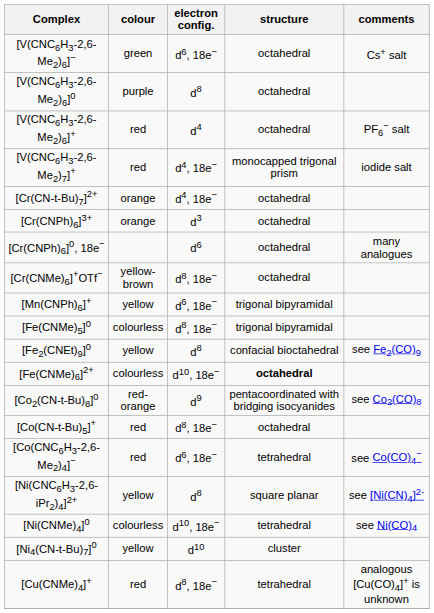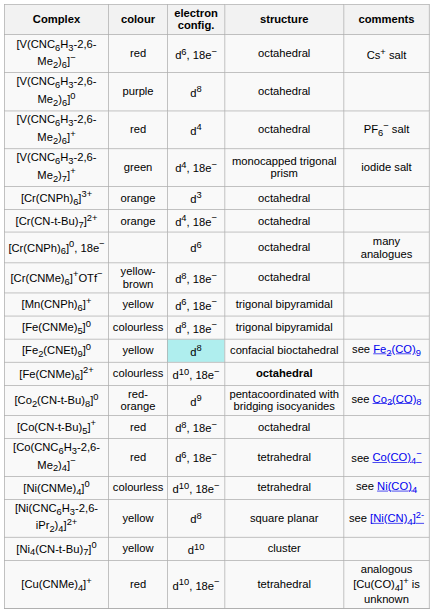 <table class=wikitable style="float:left; text-align:center">
 <tr>
 <th>Complex</th>
 <th>colour</th>
 <th>electron config.</th>
 <th>structure</th>
 <th>comments</th>
 </tr>
 <tr>
 <td>[V(CNC<sub>6</sub>H<sub>3</sub>-2,6-Me<sub>2</sub>)<sub>6</sub>]<sup>−</sup></td>
-<td>green</td>
+<td>red</td>
 <td>d<sup>6</sup>, 18e<sup>−</sup></td>
 <td>octahedral</td>
 <td>Cs<sup>+</sup> salt</td>
 </tr>
 <tr>
 <td>[V(CNC<sub>6</sub>H<sub>3</sub>-2,6-Me<sub>2</sub>)<sub>6</sub>]<sup>0</sup></td>
 <td>purple</td>
 <td>d<sup>8</sup></td>
 <td>octahedral</td>
 <td></td>
 </tr>
 <tr>
 <td>[V(CNC<sub>6</sub>H<sub>3</sub>-2,6-Me<sub>2</sub>)<sub>6</sub>]<sup>+</sup></td>
 <td>red</td>
 <td>d<sup>4</sup></td>
 <td>octahedral</td>
 <td>PF<sub>6</sub><sup>−</sup> salt</td>
 </tr>
 <tr>
 <td>[V(CNC<sub>6</sub>H<sub>3</sub>-2,6-Me<sub>2</sub>)<sub>7</sub>]<sup>+</sup></td>
-<td>red</td>
+<td>green</td>
 <td>d<sup>4</sup>, 18e<sup>−</sup></td>
 <td>monocapped trigonal prism</td>
 <td>iodide salt</td>
 </tr>
 <tr>
-<td>[Cr(CN-t-Bu)<sub>7</sub>]<sup>2+</sup></td>
+<td>[Cr(CNPh)<sub>6</sub>]<sup>3+</sup></td>
 <td>orange</td>
-<td>d<sup>4</sup>, 18e<sup>−</sup></td>
+<td>d<sup>3</sup></td>
 <td>octahedral</td>
 <td></td>
 </tr>
 <tr>
-<td>[Cr(CNPh)<sub>6</sub>]<sup>3+</sup></td>
+<td>[Cr(CN-t-Bu)<sub>7</sub>]<sup>2+</sup></td>
 <td>orange</td>
-<td>d<sup>3</sup></td>
+<td>d<sup>4</sup>, 18e<sup>−</sup></td>
 <td>octahedral</td>
 <td></td>
 </tr>
 <tr>
 <td>[Cr(CNPh)<sub>6</sub>]<sup>0</sup>, 18e<sup>−</sup></td>
 <td></td>
 <td>d<sup>6</sup></td>
 <td>octahedral</td>
 <td>many analogues</td>
 </tr>
 <tr>
 <td>[Cr(CNMe)<sub>6</sub>]<sup>+</sup>OTf<sup>−</sup></td>
 <td>yellow-brown</td>
 <td>d<sup>8</sup>, 18e<sup>−</sup></td>
 <td>octahedral</td>
 <td></td>
 </tr>
 <tr>
 <td>[Mn(CNPh)<sub>6</sub>]<sup>+</sup></td>
 <td>yellow</td>
 <td>d<sup>6</sup>, 18e<sup>−</sup></td>
 <td>trigonal bipyramidal</td>
 <td></td>
 </tr>
 <tr>
 <td>[Fe(CNMe)<sub>5</sub>]<sup>0</sup></td>
 <td>colourless</td>
 <td>d<sup>8</sup>, 18e<sup>−</sup></td>
 <td>trigonal bipyramidal</td>
 <td></td>
 </tr>
 <tr>
 <td>[Fe<sub>2</sub>(CNEt)<sub>9</sub>]<sup>0</sup></td>
 <td>yellow</td>
-<td>d<sup>8</sup></td>
+<td style="background: paleturquoise;">d<sup>8</sup></td>
 <td>confacial bioctahedral</td>
 <td>see <a href='#'>Fe<sub>2</sub>(CO)<sub>9</sub></a></td>
 </tr>
 <tr>
 <td>[Fe(CNMe)<sub>6</sub>]<sup>2+</sup></td>
 <td>colourless</td>
 <td>d<sup>10</sup>, 18e<sup>−</sup></td>
 <td><strong>octahedral</strong></td>
 <td></td>
 </tr>
 <tr>
 <td>[Co<sub>2</sub>(CN-t-Bu)<sub>8</sub>]<sup>0</sup></td>
 <td>red-orange</td>
 <td>d<sup>9</sup></td>
 <td>pentacoordinated with bridging isocyanides</td>
 <td>see <a href='#'>Co<sub>2</sub>(CO)<sub>8</sub></a></td>
 </tr>
 <tr>
 <td>[Co(CN-t-Bu)<sub>5</sub>]<sup>+</sup></td>
 <td>red</td>
 <td>d<sup>8</sup>, 18e<sup>−</sup></td>
 <td>octahedral</td>
 <td></td>
 </tr>
 <tr>
 <td>[Co(CNC<sub>6</sub>H<sub>3</sub>-2,6-Me<sub>2</sub>)<sub>4</sub>]<sup>−</sup></td>
 <td>red</td>
 <td>d<sup>6</sup>, 18e<sup>−</sup></td>
 <td>tetrahedral</td>
 <td>see <a href='#'>Co(CO)<sub>4</sub><sup>−</sup></a></td>
 </tr>
 <tr>
+<td>[Ni(CNMe)<sub>4</sub>]<sup>0</sup></td>
+<td>colourless</td>
+<td>d<sup>10</sup>, 18e<sup>−</sup></td>
+<td>tetrahedral</td>
+<td>see <a href='#'>Ni(CO)<sub>4</sub></a></td>
+</tr>
+<tr>
 <td>[Ni(CNC<sub>6</sub>H<sub>3</sub>-2,6-iPr<sub>2</sub>)<sub>4</sub>]<sup>2+</sup></td>
 <td>yellow</td>
 <td>d<sup>8</sup></td>
 <td>square planar</td>
 <td>see <a href='#'>[Ni(CN)<sub>4</sub>]<sup>2-</sup></a></td>
-</tr>
-<tr>
-<td>[Ni(CNMe)<sub>4</sub>]<sup>0</sup></td>
-<td>colourless</td>
-<td>d<sup>10</sup>, 18e<sup>−</sup></td>
-<td>tetrahedral</td>
-<td>see <a href='#'>Ni(CO)<sub>4</sub></a></td>
 </tr>
 <tr>
 <td>[Ni<sub>4</sub>(CN-t-Bu)<sub>7</sub>]<sup>0</sup></td>
 <td>yellow</td>
 <td>d<sup>10</sup></td>
 <td>cluster</td>
 <td></td>
 </tr>
 <tr>
 <td>[Cu(CNMe)<sub>4</sub>]<sup>+</sup></td>
 <td>red</td>
-<td>d<sup>8</sup>, 18e<sup>−</sup></td>
+<td>d<sup>10</sup>, 18e<sup>−</sup></td>
 <td>tetrahedral</td>
 <td>analogous [Cu(CO)<sub>4</sub>]<sup>+</sup> is unknown</td>
 </tr>
 <tr>
 </tr>
 </table>
